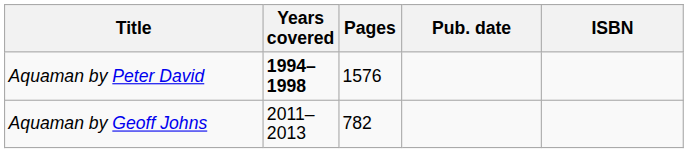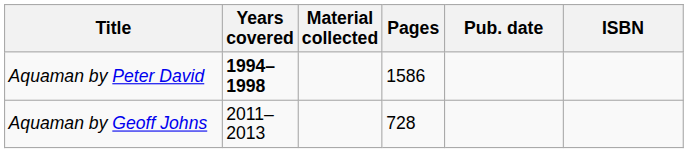 <table class="wikitable sortable" width=99%>
 <tr>
 <th width="245px">Title</th>
 <th width="60px">Years covered</th>
+<th class="unsortable">Material collected</th>
 <th width="50px">Pages</th>
 <th width="130px">Pub. date</th>
 <th class="unsortable" width="130px">ISBN</th>
 </tr>
 <tr>
 <td><em>Aquaman by <a href='#'>Peter David</a></em></td>
 <td><strong>1994–1998</strong></td>
-<td>1576</td>
+<td></td>
+<td>1586</td>
 <td></td>
 <td></td>
 </tr>
 <tr>
 <td><em>Aquaman by <a href='#'>Geoff Johns</a></em></td>
 <td>2011–2013</td>
-<td>782</td>
+<td></td>
+<td>728</td>
 <td></td>
 <td></td>
 </tr>
 </table>
